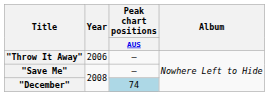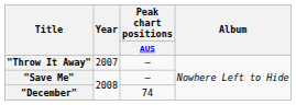 <table class="wikitable plainrowheaders" style="text-align:center;">
 <tr>
 <th scope="col" rowspan="2">Title</th>
 <th scope="col" rowspan="2">Year</th>
 <th scope="col" colspan="1">Peak chart positions</th>
 <th scope="col" rowspan="2">Album</th>
 </tr>
 <tr>
 <th scope="col" style="width:3em;font-size:90%;"><a href='#'>AUS</a><br></th>
 </tr>
 <tr>
 <th scope="row">"Throw It Away"</th>
-<td>2006</td>
+<td>2007</td>
 <td>—</td>
 <td rowspan="3"><em>Nowhere Left to Hide</em></td>
 </tr>
 <tr>
 <th scope="row">"Save Me"</th>
 <td rowspan="2">2008</td>
 <td>—</td>
 </tr>
 <tr>
 <th scope="row">"December"</th>
-<td style="background: lightblue;">74</td>
+<td>74</td>
 </tr>
 </table>
